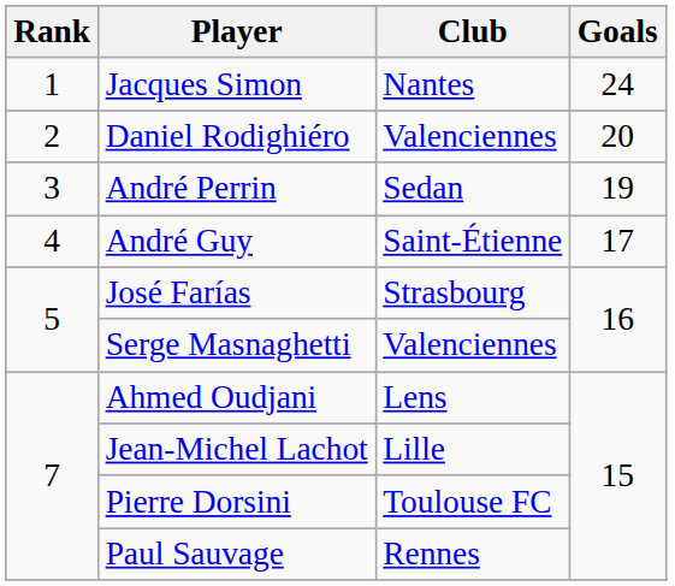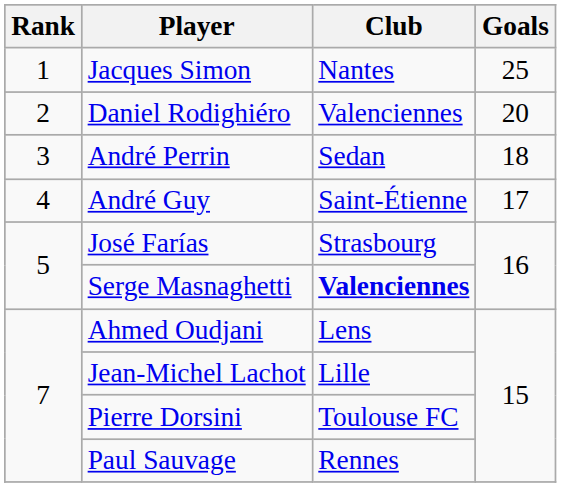 <table class="wikitable" style="text-align:center">
 <tr>
 <th>Rank</th>
 <th>Player</th>
 <th>Club</th>
 <th>Goals</th>
 </tr>
 <tr>
 <td>1</td>
 <td align="left"> <a href='#'>Jacques Simon</a></td>
 <td align="left"><a href='#'>Nantes</a></td>
-<td>24</td>
+<td>25</td>
 </tr>
 <tr>
 <td>2</td>
 <td align="left"> <a href='#'>Daniel Rodighiéro</a></td>
 <td align="left"><a href='#'>Valenciennes</a></td>
 <td>20</td>
 </tr>
 <tr>
 <td>3</td>
 <td align="left"> <a href='#'>André Perrin</a></td>
 <td align="left"><a href='#'>Sedan</a></td>
-<td>19</td>
+<td>18</td>
 </tr>
 <tr>
 <td>4</td>
 <td align="left"> <a href='#'>André Guy</a></td>
 <td align="left"><a href='#'>Saint-Étienne</a></td>
 <td>17</td>
 </tr>
 <tr>
 <td rowspan="2">5</td>
 <td align="left"> <a href='#'>José Farías</a></td>
 <td align="left"><a href='#'>Strasbourg</a></td>
 <td rowspan="2">16</td>
 </tr>
 <tr>
 <td align="left"> <a href='#'>Serge Masnaghetti</a></td>
-<td align="left"><a href='#'>Valenciennes</a></td>
+<td align="left"><strong><a href='#'>Valenciennes</a></strong></td>
 </tr>
 <tr>
 <td rowspan="4">7</td>
 <td align="left"> <a href='#'>Ahmed Oudjani</a></td>
 <td align="left"><a href='#'>Lens</a></td>
 <td rowspan="4">15</td>
 </tr>
 <tr>
 <td align="left"> <a href='#'>Jean-Michel Lachot</a></td>
 <td align="left"><a href='#'>Lille</a></td>
 </tr>
 <tr>
 <td align="left"> <a href='#'>Pierre Dorsini</a></td>
 <td align="left"><a href='#'>Toulouse FC</a></td>
 </tr>
 <tr>
 <td align="left"> <a href='#'>Paul Sauvage</a></td>
 <td align="left"><a href='#'>Rennes</a></td>
 </tr>
 </table>
